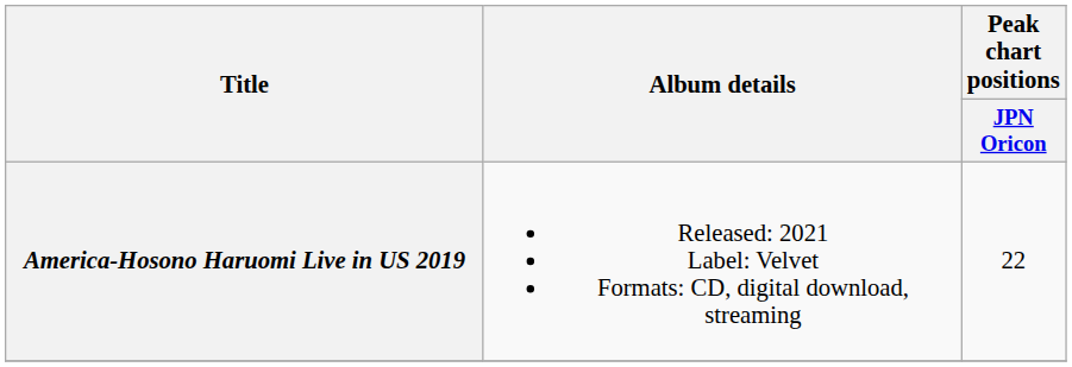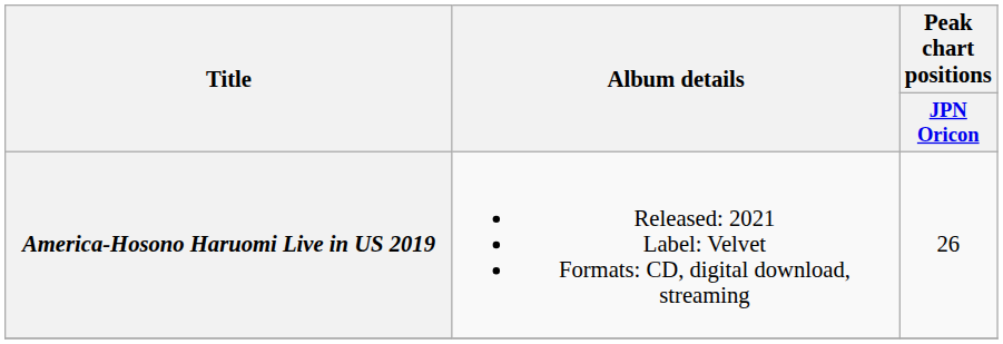 <table class="wikitable plainrowheaders" style="text-align:center;">
 <tr>
 <th scope="col" rowspan="2" style="width:19em;">Title</th>
 <th scope="col" rowspan="2" style="width:19em;">Album details</th>
 <th scope="col">Peak chart positions</th>
 </tr>
 <tr>
 <th scope="col" style="width:2.9em;font-size:90%;"><a href='#'>JPN<br>Oricon</a><br></th>
 </tr>
 <tr>
 <th scope="row"><em>America-Hosono Haruomi Live in US 2019</em></th>
 <td><br><ul><li>Released: 2021</li><li>Label: Velvet</li><li>Formats: CD, digital download, streaming</li></ul></td>
-<td>22</td>
+<td>26</td>
 </tr>
 <tr>
 </tr>
 </table>
